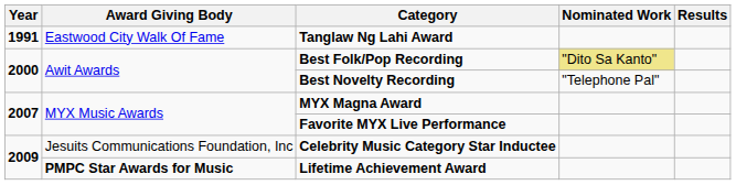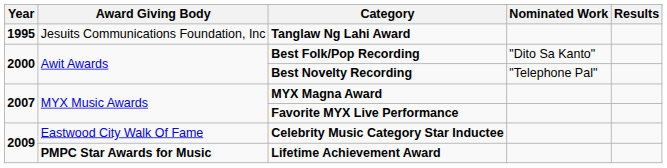 <table class="wikitable">
 <tr>
 <th>Year</th>
 <th>Award Giving Body</th>
 <th>Category</th>
 <th>Nominated Work</th>
 <th>Results</th>
 </tr>
 <tr>
-<td><strong>1991</strong></td>
-<td><a href='#'>Eastwood City Walk Of Fame</a></td>
+<td><strong>1995</strong></td>
+<td>Jesuits Communications Foundation, Inc</td>
 <td><strong>Tanglaw Ng Lahi Award</strong></td>
 <td></td>
 <td></td>
 </tr>
 <tr>
 <td rowspan=2><strong>2000</strong></td>
 <td rowspan=2><a href='#'>Awit Awards</a></td>
 <td><strong>Best Folk/Pop Recording</strong></td>
-<td style="background: khaki;">"Dito Sa Kanto"</td>
+<td>"Dito Sa Kanto"</td>
 <td></td>
 </tr>
 <tr>
 <td><strong>Best Novelty Recording</strong></td>
 <td>"Telephone Pal"</td>
 <td></td>
 </tr>
 <tr>
 <td rowspan=2><strong>2007</strong></td>
 <td rowspan=2><a href='#'>MYX Music Awards</a></td>
 <td><strong>MYX Magna Award</strong></td>
 <td></td>
 <td></td>
 </tr>
 <tr>
 <td><strong>Favorite MYX Live Performance</strong></td>
 <td></td>
 <td></td>
 </tr>
 <tr>
 <td rowspan=2><strong>2009</strong></td>
-<td>Jesuits Communications Foundation, Inc</td>
+<td><a href='#'>Eastwood City Walk Of Fame</a></td>
 <td><strong>Celebrity Music Category Star Inductee</strong></td>
 <td></td>
 <td></td>
 </tr>
 <tr>
 <td><strong>PMPC Star Awards for Music</strong></td>
 <td><strong>Lifetime Achievement Award</strong></td>
 <td></td>
 <td></td>
 </tr>
 </table>
